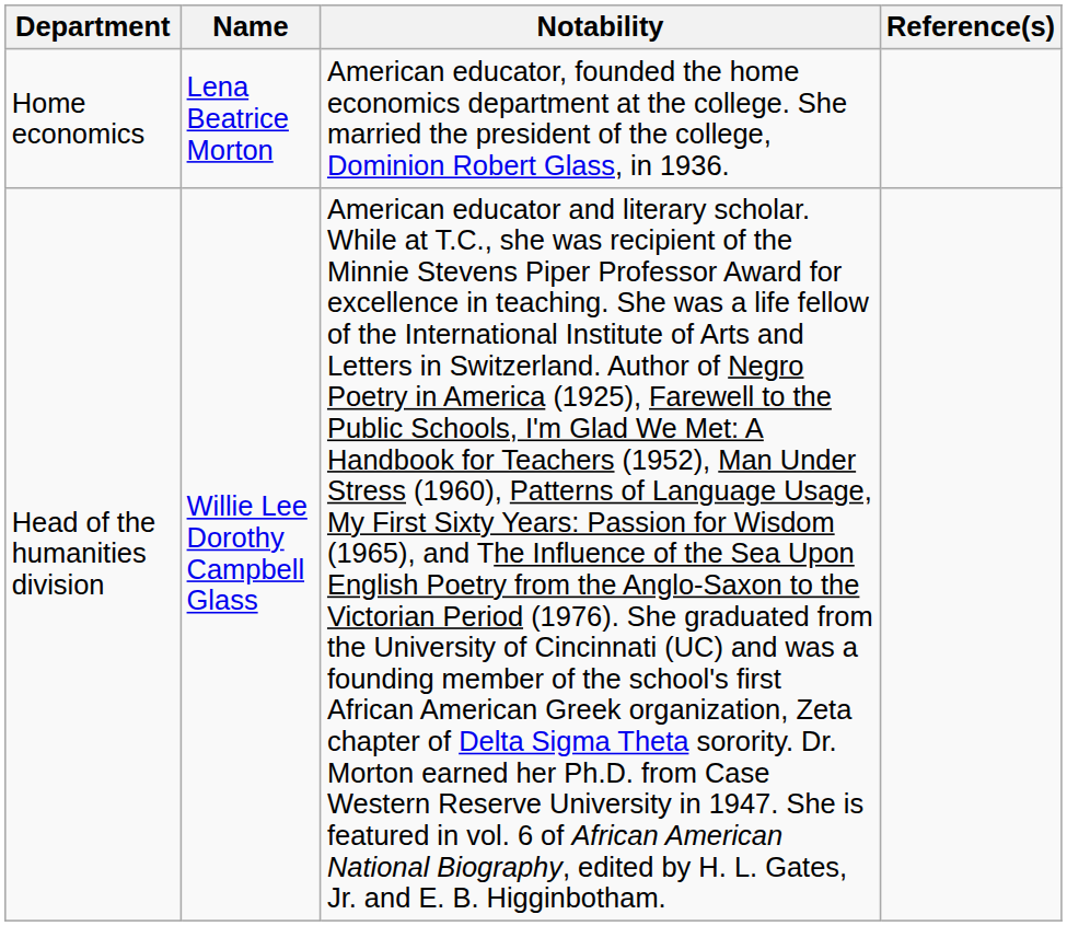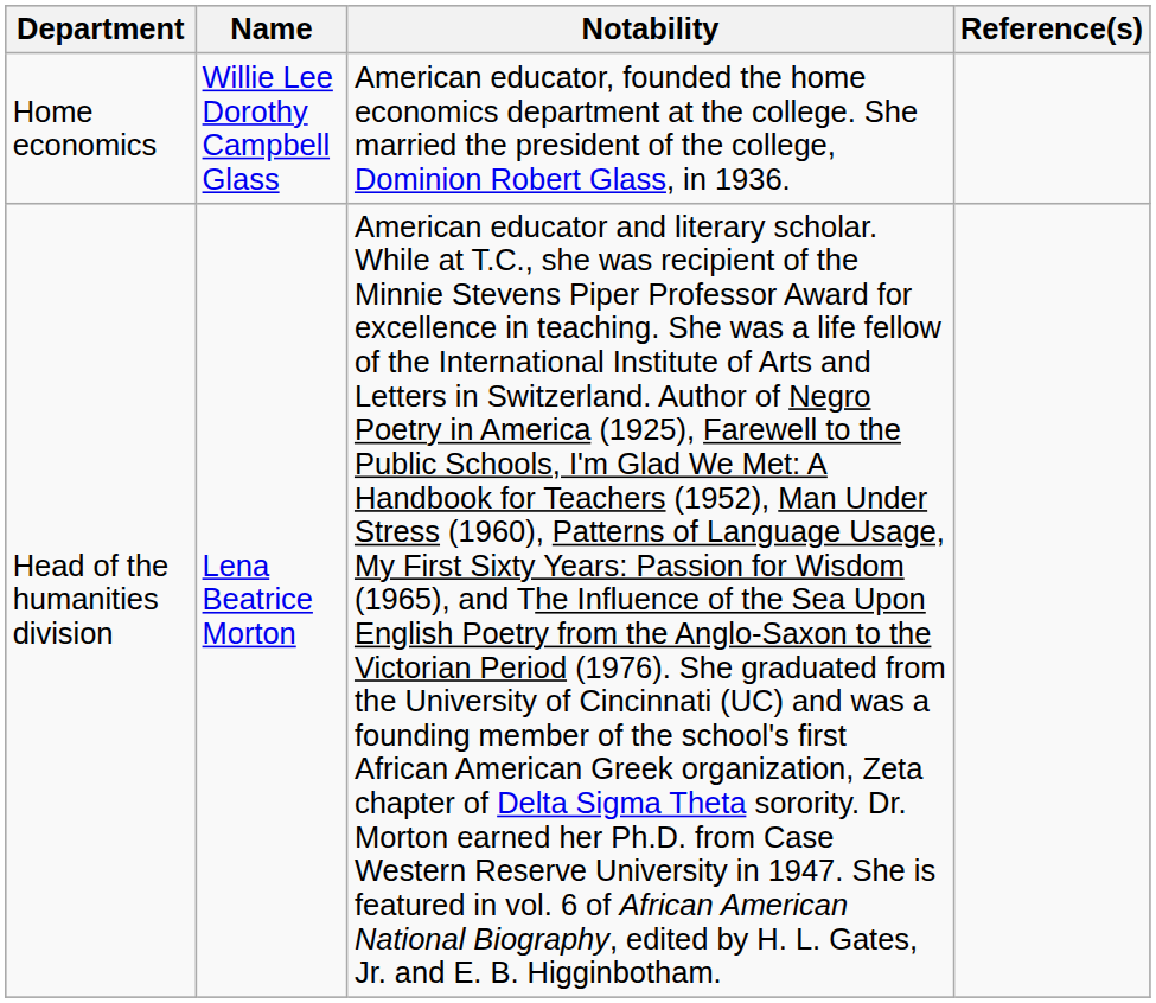 <table class="wikitable">
 <tr>
 <th>Department</th>
 <th>Name</th>
 <th>Notability</th>
 <th>Reference(s)</th>
 </tr>
 <tr>
 <td>Home economics</td>
-<td><a href='#'>Lena Beatrice Morton</a></td>
+<td><a href='#'>Willie Lee Dorothy Campbell Glass</a></td>
 <td>American educator, founded the home economics department at the college. She married the president of the college, <a href='#'>Dominion Robert Glass</a>, in 1936.</td>
 <td></td>
 </tr>
 <tr>
 <td>Head of the humanities division</td>
-<td><a href='#'>Willie Lee Dorothy Campbell Glass</a></td>
+<td><a href='#'>Lena Beatrice Morton</a></td>
 <td>American educator and literary scholar.  While at T.C., she was recipient of the Minnie Stevens Piper Professor Award for excellence in teaching. She was a life fellow of the International Institute of Arts and Letters in Switzerland. Author of  <u>Negro Poetry in America</u> (1925), <u>Farewell to the Public Schools, I'm Glad We Met: A Handbook for Teachers</u> (1952), <u>Man Under Stress</u> (1960), <u>Patterns of Language Usage, My First Sixty Years: Passion for Wisdom</u> (1965), and T<u>he Influence of the Sea Upon English Poetry from the Anglo-Saxon to the Victorian Period</u> (1976). She graduated from the University of Cincinnati (UC) and was a founding member of the school's first African American Greek organization, Zeta chapter of <a href='#'>Delta Sigma Theta</a> sorority. Dr. Morton earned her Ph.D. from Case Western Reserve University in 1947. She is featured in vol. 6 of <em>African American National Biography</em>, edited by H. L. Gates, Jr. and E. B. Higginbotham.</td>
 <td></td>
 </tr>
 </table>
